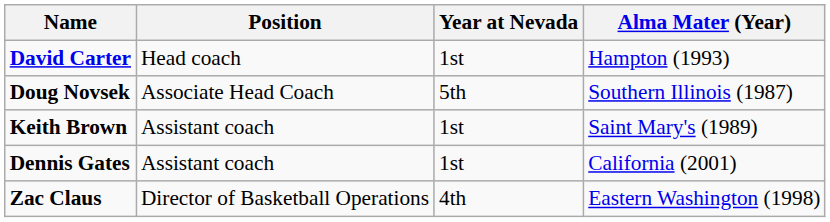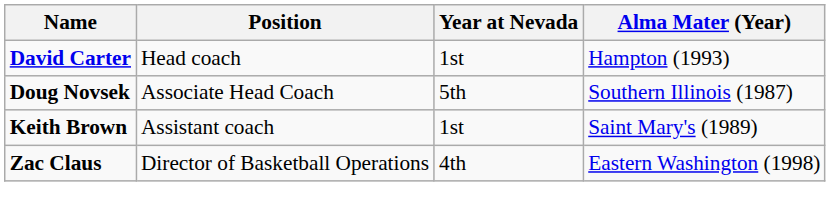 <table class="wikitable" style="white-space:nowrap; font-size:90%;">
 <tr>
 <th>Name</th>
 <th>Position</th>
 <th>Year at Nevada</th>
 <th><a href='#'>Alma Mater</a> (Year)</th>
 </tr>
 <tr>
 <td><strong><a href='#'>David Carter</a></strong></td>
 <td>Head coach</td>
 <td>1st</td>
 <td><a href='#'>Hampton</a> (1993)</td>
 </tr>
 <tr>
 <td><strong>Doug Novsek</strong></td>
 <td>Associate Head Coach</td>
 <td>5th</td>
 <td><a href='#'>Southern Illinois</a> (1987)</td>
 </tr>
 <tr>
 <td><strong>Keith Brown</strong></td>
 <td>Assistant coach</td>
 <td>1st</td>
 <td><a href='#'>Saint Mary's</a> (1989)</td>
 </tr>
 <tr>
-<td><strong>Dennis Gates</strong></td>
-<td>Assistant coach</td>
-<td>1st</td>
-<td><a href='#'>California</a> (2001)</td>
-</tr>
-<tr>
 <td><strong>Zac Claus</strong></td>
 <td>Director of Basketball Operations</td>
 <td>4th</td>
 <td><a href='#'>Eastern Washington</a> (1998)</td>
 </tr>
 </table>
